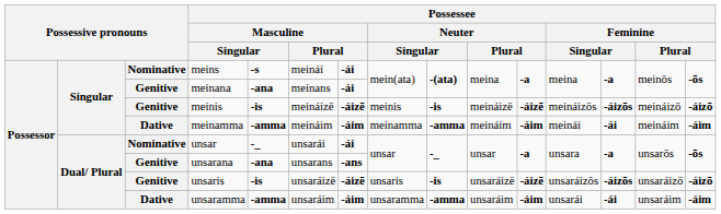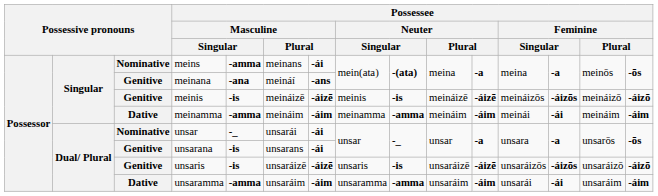 <table class="wikitable mw-collapsible">
 <tr>
 <th colspan="3" rowspan="3">Possessive pronouns</th>
 <th colspan="12">Possessee</th>
 </tr>
 <tr>
 <th colspan="4">Masculine</th>
 <th colspan="4">Neuter</th>
 <th colspan="4">Feminine</th>
 </tr>
 <tr>
 <th colspan="2">Singular</th>
 <th colspan="2">Plural</th>
 <th colspan="2">Singular</th>
 <th colspan="2">Plural</th>
 <th colspan="2">Singular</th>
 <th colspan="2">Plural</th>
 </tr>
 <tr>
 <th rowspan="8">Possessor</th>
 <th rowspan="4">Singular</th>
 <th>Nominative</th>
 <td>meins</td>
-<td><strong>-s</strong></td>
-<td>meináí</td>
+<td><strong>-amma</strong></td>
+<td>meinans</td>
 <td><strong>-ái</strong></td>
 <td rowspan="2">mein(ata)</td>
 <td rowspan="2"><strong>-(ata)</strong></td>
 <td rowspan="2">meina</td>
 <td rowspan="2"><strong>-a</strong></td>
 <td rowspan="2">meina</td>
 <td rowspan="2"><strong>-a</strong></td>
 <td rowspan="2">meinōs</td>
 <td rowspan="2"><strong>-ōs</strong></td>
 </tr>
 <tr>
 <th>Genitive</th>
 <td>meinana</td>
 <td><strong>-ana</strong></td>
-<td>meinans</td>
-<td><strong>-ái</strong></td>
+<td>meináí</td>
+<td><strong>-ans</strong></td>
 </tr>
 <tr>
 <th>Genitive</th>
 <td>meinis</td>
 <td><strong>-is</strong></td>
 <td>meináizē</td>
 <td><strong>-áizē</strong></td>
 <td>meinis</td>
 <td><strong>-is</strong></td>
 <td>meináizē</td>
 <td><strong>-áizē</strong></td>
 <td>meináizōs</td>
 <td><strong>-áizōs</strong></td>
 <td>meináizō</td>
 <td><strong>-áizō</strong></td>
 </tr>
 <tr>
 <th>Dative</th>
 <td>meinamma</td>
 <td><strong>-amma</strong></td>
 <td>meináim</td>
 <td><strong>-áim</strong></td>
 <td>meinamma</td>
 <td><strong>-amma</strong></td>
 <td>meináim</td>
 <td><strong>-áim</strong></td>
 <td>meinái</td>
 <td><strong>-ái</strong></td>
 <td>meináim</td>
 <td><strong>-áim</strong></td>
 </tr>
 <tr>
 <th rowspan="4">Dual/ Plural</th>
 <th>Nominative</th>
 <td>unsar</td>
 <td><strong>-_</strong></td>
 <td>unsarái</td>
 <td><strong>-ái</strong></td>
 <td rowspan="2">unsar</td>
 <td rowspan="2"><strong>-_</strong></td>
 <td rowspan="2">unsar</td>
 <td rowspan="2"><strong>-a</strong></td>
 <td rowspan="2">unsara</td>
 <td rowspan="2"><strong>-a</strong></td>
 <td rowspan="2">unsarōs</td>
 <td rowspan="2"><strong>-ōs</strong></td>
 </tr>
 <tr>
 <th>Genitive</th>
 <td>unsarana</td>
-<td><strong>-ana</strong></td>
+<td><strong>-is</strong></td>
 <td>unsarans</td>
-<td><strong>-ans</strong></td>
+<td><strong>-ái</strong></td>
 </tr>
 <tr>
 <th>Genitive</th>
 <td>unsaris</td>
 <td><strong>-is</strong></td>
 <td>unsaráizē</td>
 <td><strong>-áizē</strong></td>
 <td>unsaris</td>
 <td><strong>-is</strong></td>
 <td>unsaráizē</td>
 <td><strong>-áizē</strong></td>
 <td>unsaráizōs</td>
 <td><strong>-áizōs</strong></td>
 <td>unsaráizō</td>
 <td><strong>-áizō</strong></td>
 </tr>
 <tr>
 <th>Dative</th>
 <td>unsaramma</td>
 <td><strong>-amma</strong></td>
 <td>unsaráim</td>
 <td><strong>-áim</strong></td>
 <td>unsaramma</td>
 <td><strong>-amma</strong></td>
 <td>unsaráim</td>
 <td><strong>-áim</strong></td>
 <td>unsarái</td>
 <td><strong>-ái</strong></td>
 <td>unsaráim</td>
 <td><strong>-áim</strong></td>
 </tr>
 </table>
